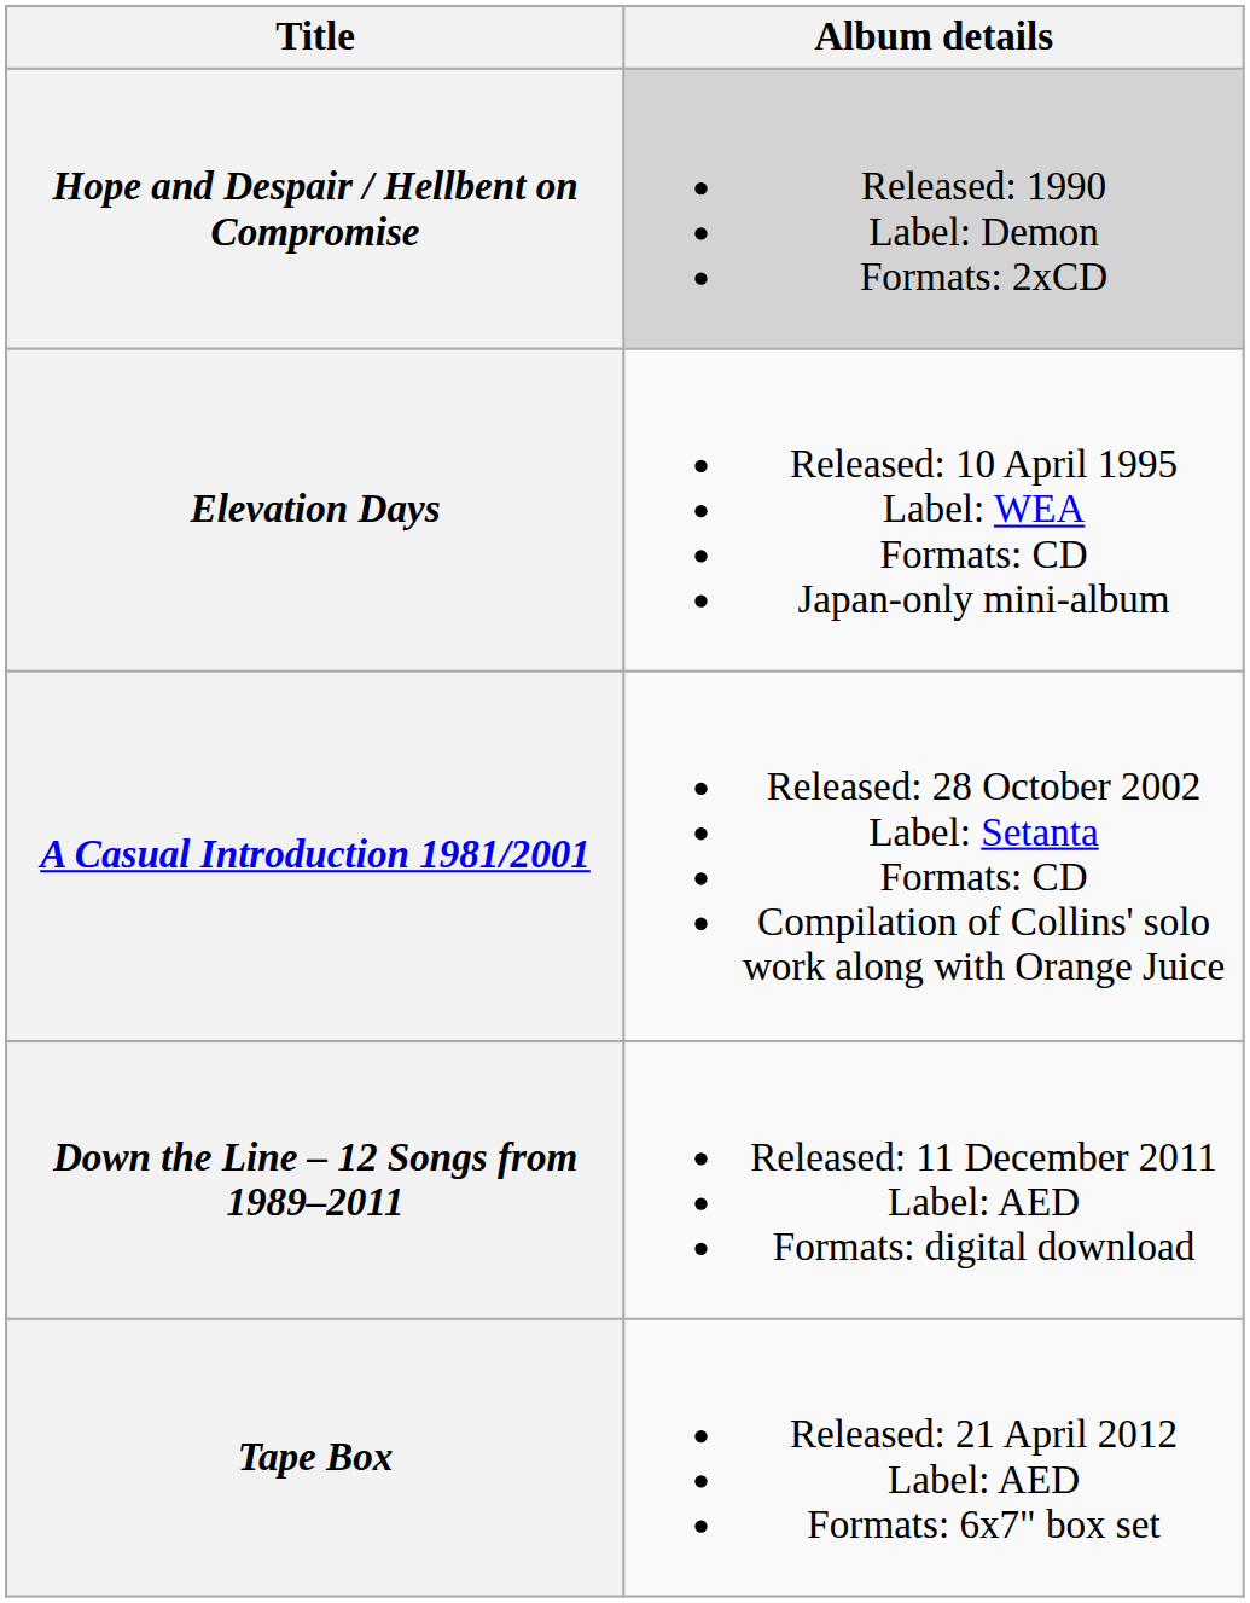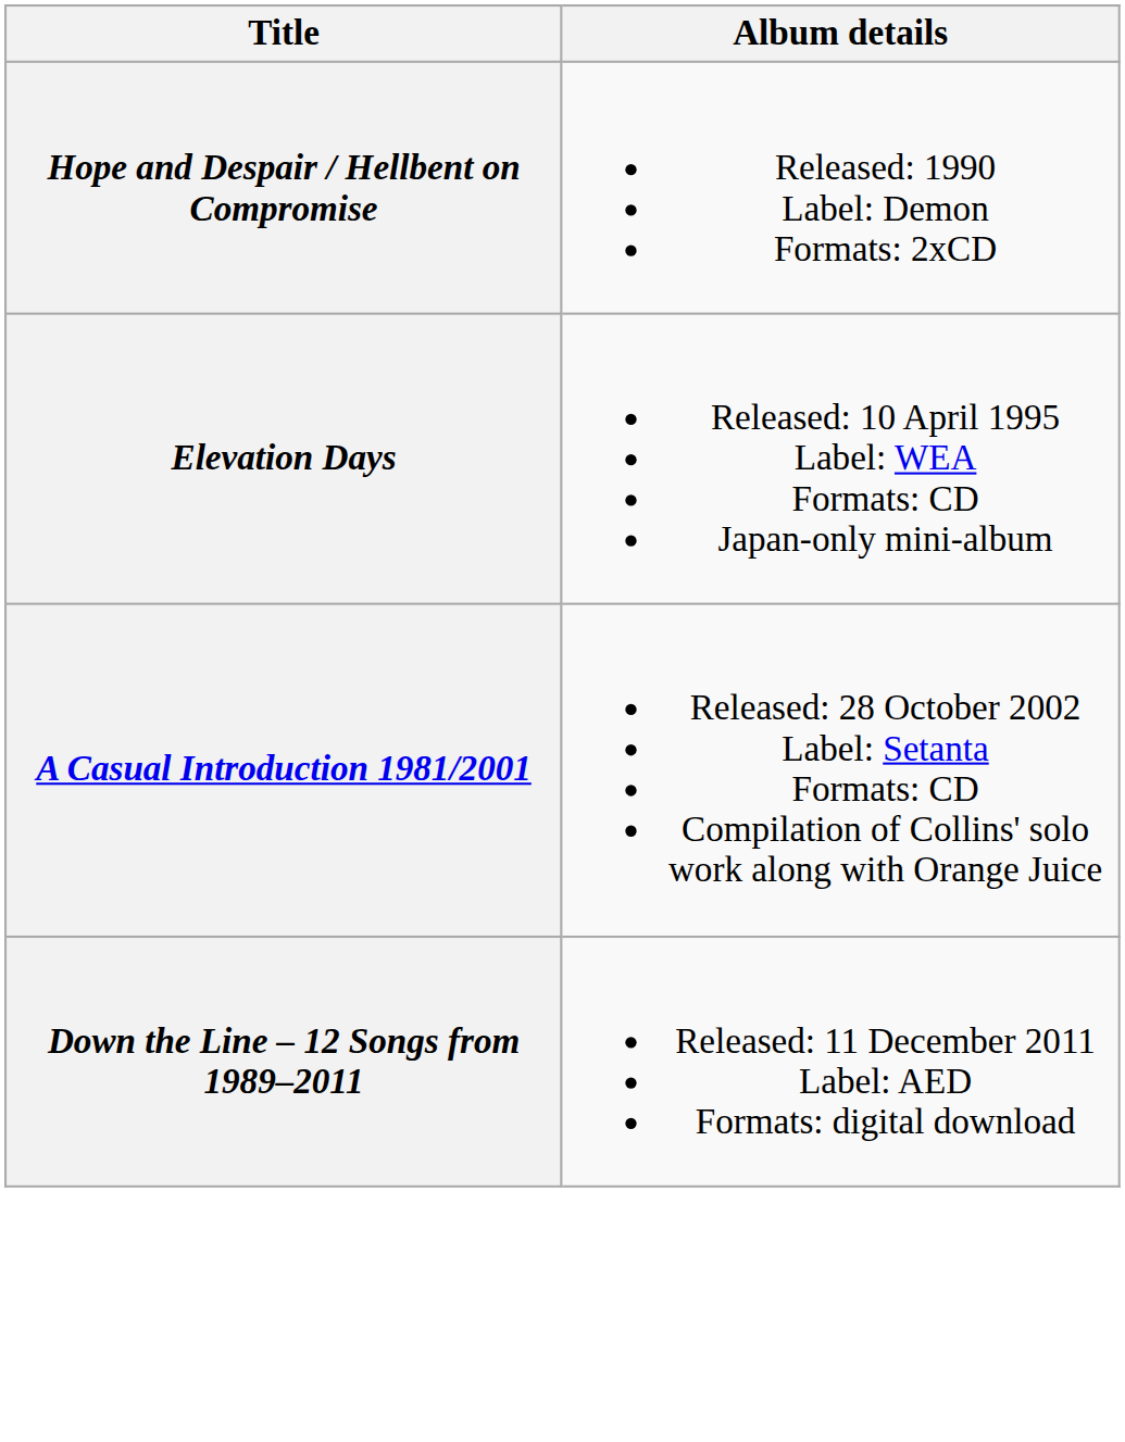 <table class="wikitable plainrowheaders" style="text-align:center;">
 <tr>
 <th scope="col" style="width:15em;">Title</th>
 <th scope="col" style="width:15em;">Album details</th>
 </tr>
 <tr>
 <th scope="row"><em>Hope and Despair / Hellbent on Compromise</em></th>
-<td style="background: lightgrey;"><br><ul><li>Released: 1990</li><li>Label: Demon</li><li>Formats: 2xCD</li></ul></td>
+<td><br><ul><li>Released: 1990</li><li>Label: Demon</li><li>Formats: 2xCD</li></ul></td>
 </tr>
 <tr>
 <th scope="row"><em>Elevation Days</em></th>
 <td><br><ul><li>Released: 10 April 1995</li><li>Label: <a href='#'>WEA</a></li><li>Formats: CD</li><li>Japan-only mini-album</li></ul></td>
 </tr>
 <tr>
 <th scope="row"><em><a href='#'>A Casual Introduction 1981/2001</a></em></th>
 <td><br><ul><li>Released: 28 October 2002</li><li>Label: <a href='#'>Setanta</a></li><li>Formats: CD</li><li>Compilation of Collins' solo work along with Orange Juice</li></ul></td>
 </tr>
 <tr>
 <th scope="row"><em>Down the Line – 12 Songs from 1989–2011</em></th>
 <td><br><ul><li>Released: 11 December 2011</li><li>Label: AED</li><li>Formats: digital download</li></ul></td>
 </tr>
-<tr>
-<th scope="row"><em>Tape Box</em></th>
-<td><br><ul><li>Released: 21 April 2012</li><li>Label: AED</li><li>Formats: 6x7" box set</li></ul></td>
-</tr>
 </table>
